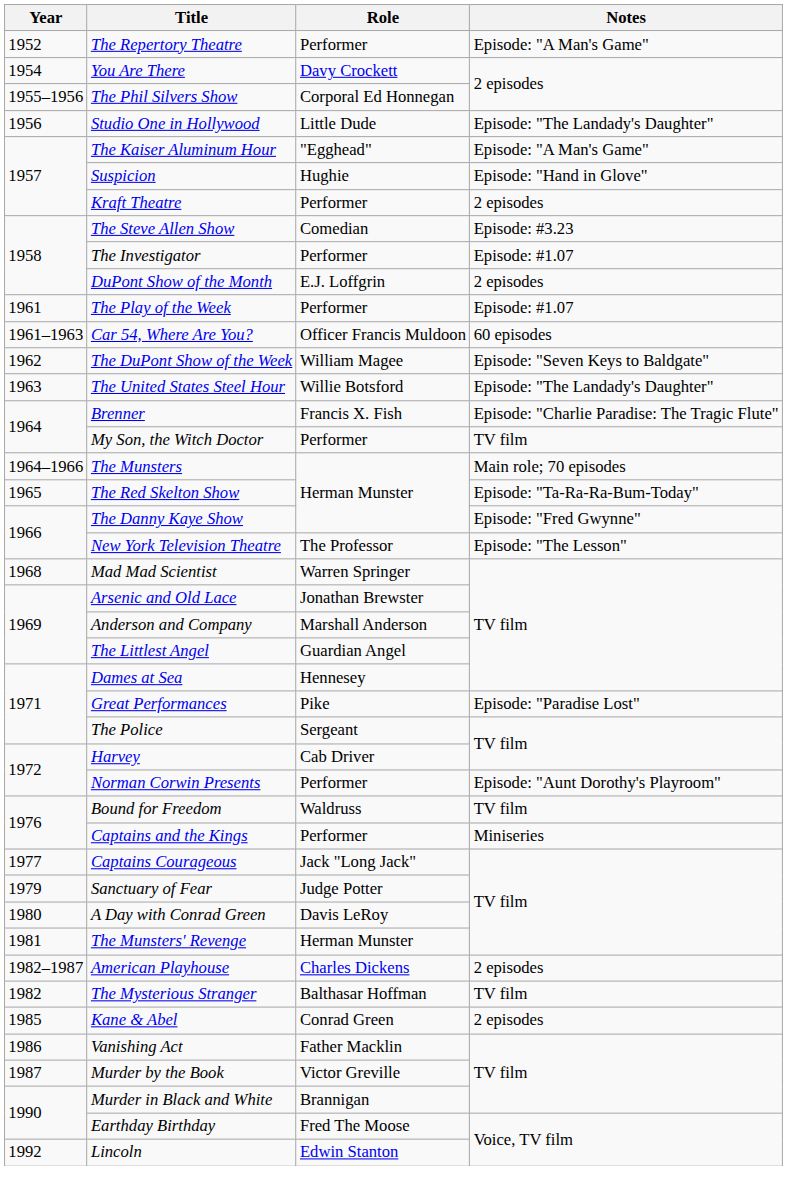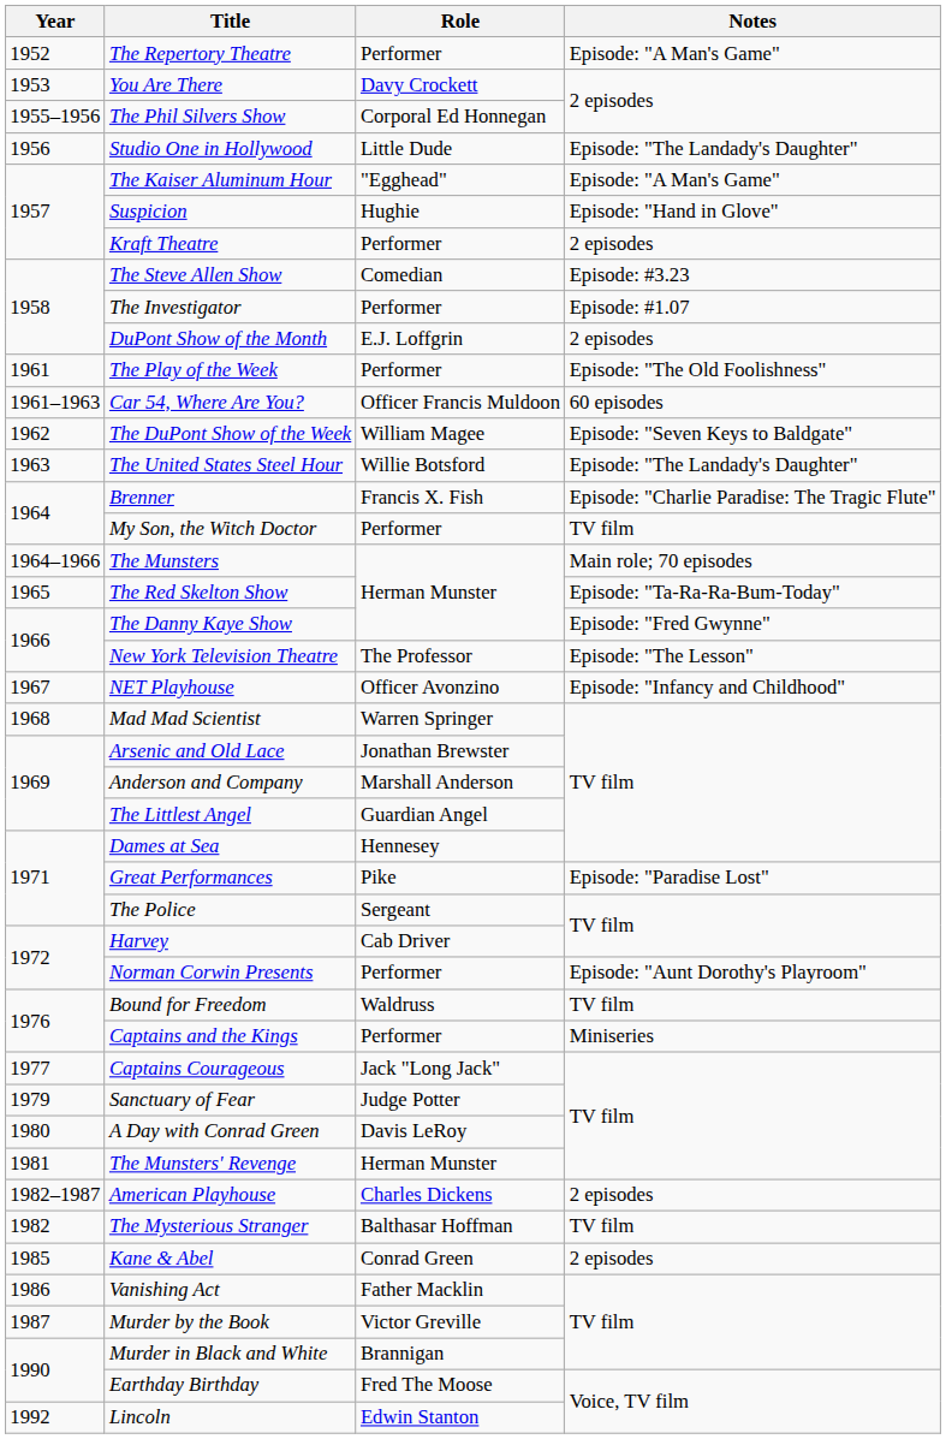 <table class="wikitable">
 <tr>
 <th>Year</th>
 <th>Title</th>
 <th>Role</th>
 <th>Notes</th>
 </tr>
 <tr>
 <td>1952</td>
 <td><em><a href='#'>The Repertory Theatre</a></em></td>
 <td>Performer</td>
 <td>Episode: "A Man's Game"</td>
 </tr>
 <tr>
-<td>1954</td>
+<td>1953</td>
 <td><em><a href='#'>You Are There</a></em></td>
 <td><a href='#'>Davy Crockett</a></td>
 <td rowspan="2">2 episodes</td>
 </tr>
 <tr>
 <td>1955–1956</td>
 <td><em><a href='#'>The Phil Silvers Show</a></em></td>
 <td>Corporal Ed Honnegan</td>
 </tr>
 <tr>
 <td>1956</td>
 <td><em><a href='#'>Studio One in Hollywood</a></em></td>
 <td>Little Dude</td>
 <td>Episode: "The Landady's Daughter"</td>
 </tr>
 <tr>
 <td rowspan="3">1957</td>
 <td><em><a href='#'>The Kaiser Aluminum Hour</a></em></td>
 <td>"Egghead"</td>
 <td>Episode: "A Man's Game"</td>
 </tr>
 <tr>
 <td><em><a href='#'>Suspicion</a></em></td>
 <td>Hughie</td>
 <td>Episode: "Hand in Glove"</td>
 </tr>
 <tr>
 <td><em><a href='#'>Kraft Theatre</a></em></td>
 <td>Performer</td>
 <td>2 episodes</td>
 </tr>
 <tr>
 <td rowspan="3">1958</td>
 <td><em><a href='#'>The Steve Allen Show</a></em></td>
 <td>Comedian</td>
 <td>Episode: #3.23</td>
 </tr>
 <tr>
 <td><em>The Investigator</em></td>
 <td>Performer</td>
 <td>Episode: #1.07</td>
 </tr>
 <tr>
 <td><em><a href='#'>DuPont Show of the Month</a></em></td>
 <td>E.J. Loffgrin</td>
 <td>2 episodes</td>
 </tr>
 <tr>
 <td>1961</td>
 <td><em><a href='#'>The Play of the Week</a></em></td>
 <td>Performer</td>
-<td>Episode: #1.07</td>
+<td>Episode: "The Old Foolishness"</td>
 </tr>
 <tr>
 <td>1961–1963</td>
 <td><em><a href='#'>Car 54, Where Are You?</a></em></td>
 <td>Officer Francis Muldoon</td>
 <td>60 episodes</td>
 </tr>
 <tr>
 <td>1962</td>
 <td><em><a href='#'>The DuPont Show of the Week</a></em></td>
 <td>William Magee</td>
 <td>Episode: "Seven Keys to Baldgate"</td>
 </tr>
 <tr>
 <td>1963</td>
 <td><em><a href='#'>The United States Steel Hour</a></em></td>
 <td>Willie Botsford</td>
 <td>Episode: "The Landady's Daughter"</td>
 </tr>
 <tr>
 <td rowspan="2">1964</td>
 <td><em><a href='#'>Brenner</a></em></td>
 <td>Francis X. Fish</td>
 <td>Episode: "Charlie Paradise: The Tragic Flute"</td>
 </tr>
 <tr>
 <td><em>My Son, the Witch Doctor</em></td>
 <td>Performer</td>
 <td>TV film</td>
 </tr>
 <tr>
 <td>1964–1966</td>
 <td><em><a href='#'>The Munsters</a></em></td>
 <td rowspan="3">Herman Munster</td>
 <td>Main role; 70 episodes</td>
 </tr>
 <tr>
 <td>1965</td>
 <td><em><a href='#'>The Red Skelton Show</a></em></td>
 <td>Episode: "Ta-Ra-Ra-Bum-Today"</td>
 </tr>
 <tr>
 <td rowspan="2">1966</td>
 <td><em><a href='#'>The Danny Kaye Show</a></em></td>
 <td>Episode: "Fred Gwynne"</td>
 </tr>
 <tr>
 <td><em><a href='#'>New York Television Theatre</a></em></td>
 <td>The Professor</td>
 <td>Episode: "The Lesson"</td>
+</tr>
+<tr>
+<td>1967</td>
+<td><em><a href='#'>NET Playhouse</a></em></td>
+<td>Officer Avonzino</td>
+<td>Episode: "Infancy and Childhood"</td>
 </tr>
 <tr>
 <td>1968</td>
 <td><em>Mad Mad Scientist</em></td>
 <td>Warren Springer</td>
 <td rowspan="5">TV film</td>
 </tr>
 <tr>
 <td rowspan="3">1969</td>
 <td><em><a href='#'>Arsenic and Old Lace</a></em></td>
 <td>Jonathan Brewster</td>
 </tr>
 <tr>
 <td><em>Anderson and Company</em></td>
 <td>Marshall Anderson</td>
 </tr>
 <tr>
 <td><em><a href='#'>The Littlest Angel</a></em></td>
 <td>Guardian Angel</td>
 </tr>
 <tr>
 <td rowspan="3">1971</td>
 <td><em><a href='#'>Dames at Sea</a></em></td>
 <td>Hennesey</td>
 </tr>
 <tr>
 <td><em><a href='#'>Great Performances</a></em></td>
 <td>Pike</td>
 <td>Episode: "Paradise Lost"</td>
 </tr>
 <tr>
 <td><em>The Police</em></td>
 <td>Sergeant</td>
 <td rowspan="2">TV film</td>
 </tr>
 <tr>
 <td rowspan="2">1972</td>
 <td><em><a href='#'>Harvey</a></em></td>
 <td>Cab Driver</td>
 </tr>
 <tr>
 <td><em><a href='#'>Norman Corwin Presents</a></em></td>
 <td>Performer</td>
 <td>Episode: "Aunt Dorothy's Playroom"</td>
 </tr>
 <tr>
 <td rowspan="2">1976</td>
 <td><em>Bound for Freedom</em></td>
 <td>Waldruss</td>
 <td>TV film</td>
 </tr>
 <tr>
 <td><em><a href='#'>Captains and the Kings</a></em></td>
 <td>Performer</td>
 <td>Miniseries</td>
 </tr>
 <tr>
 <td>1977</td>
 <td><em><a href='#'>Captains Courageous</a></em></td>
 <td>Jack "Long Jack"</td>
 <td rowspan="4">TV film</td>
 </tr>
 <tr>
 <td>1979</td>
 <td><em>Sanctuary of Fear</em></td>
 <td>Judge Potter</td>
 </tr>
 <tr>
 <td>1980</td>
 <td><em>A Day with Conrad Green</em></td>
 <td>Davis LeRoy</td>
 </tr>
 <tr>
 <td>1981</td>
 <td><em><a href='#'>The Munsters' Revenge</a></em></td>
 <td>Herman Munster</td>
 </tr>
 <tr>
 <td>1982–1987</td>
 <td><em><a href='#'>American Playhouse</a></em></td>
 <td><a href='#'>Charles Dickens</a></td>
 <td>2 episodes</td>
 </tr>
 <tr>
 <td>1982</td>
 <td><em><a href='#'>The Mysterious Stranger</a></em></td>
 <td>Balthasar Hoffman</td>
 <td>TV film</td>
 </tr>
 <tr>
 <td>1985</td>
 <td><em><a href='#'>Kane & Abel</a></em></td>
 <td>Conrad Green</td>
 <td>2 episodes</td>
 </tr>
 <tr>
 <td>1986</td>
 <td><em>Vanishing Act</em></td>
 <td>Father Macklin</td>
 <td rowspan="3">TV film</td>
 </tr>
 <tr>
 <td>1987</td>
 <td><em>Murder by the Book</em></td>
 <td>Victor Greville</td>
 </tr>
 <tr>
 <td rowspan="2">1990</td>
 <td><em>Murder in Black and White</em></td>
 <td>Brannigan</td>
 </tr>
 <tr>
 <td><em>Earthday Birthday</em></td>
 <td>Fred The Moose</td>
 <td rowspan="2">Voice, TV film</td>
 </tr>
 <tr>
 <td>1992</td>
 <td><em>Lincoln</em></td>
 <td><a href='#'>Edwin Stanton</a></td>
 </tr>
 </table>
